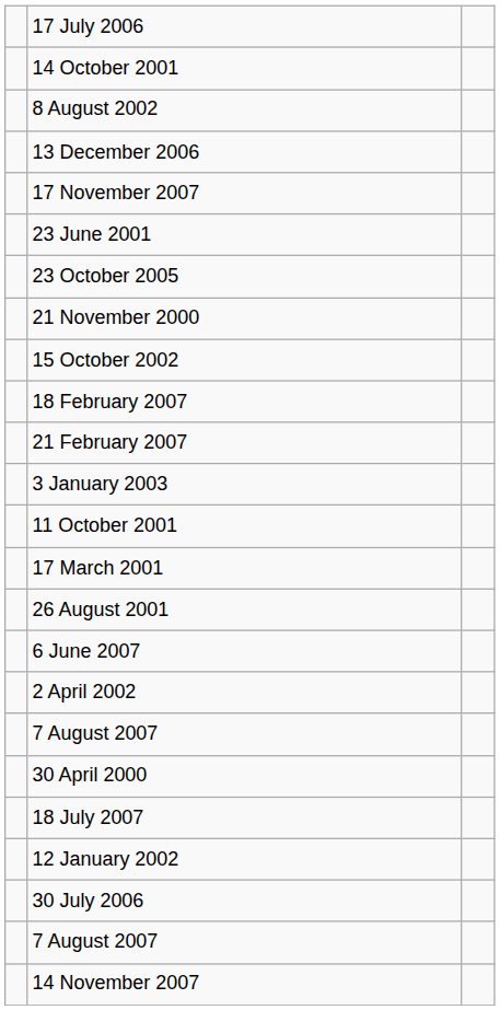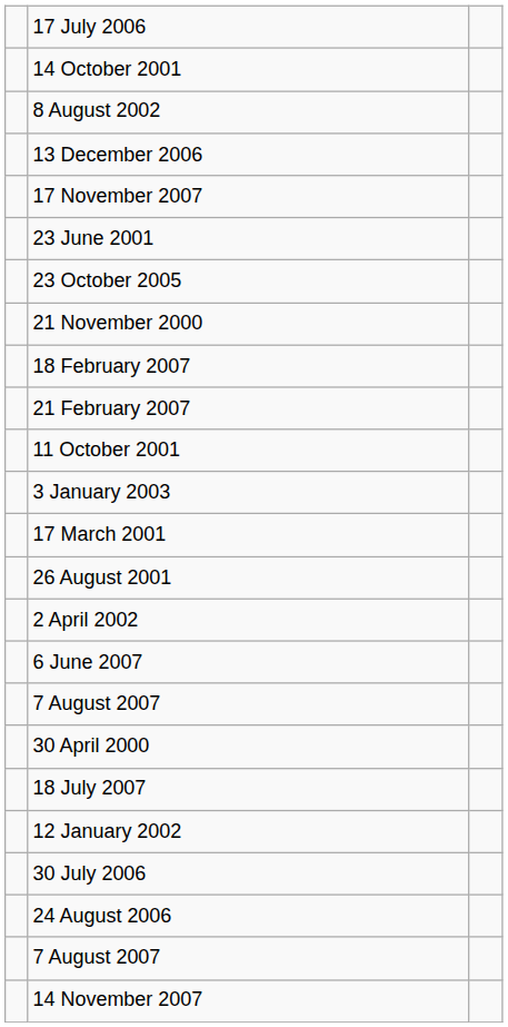 <table class="wikitable" style="font-size: 89%; float: left; width: 25em; margin-right: 1em; line-height: 1.65em !important; height: 675px;">
 <tr>
 <td></td>
 <td>17 July 2006</td>
 <td> </td>
 </tr>
 <tr>
 <td></td>
 <td>14 October 2001</td>
 <td> </td>
 </tr>
 <tr>
 <td></td>
 <td>8 August 2002</td>
 <td> </td>
 </tr>
 <tr>
 <td></td>
 <td>13 December 2006</td>
 <td> </td>
 </tr>
 <tr>
 <td></td>
 <td>17 November 2007</td>
 <td> </td>
 </tr>
 <tr>
 <td></td>
 <td>23 June 2001</td>
 <td> </td>
 </tr>
 <tr>
 <td></td>
 <td>23 October 2005</td>
 <td> </td>
 </tr>
 <tr>
 <td></td>
 <td>21 November 2000</td>
 <td> </td>
 </tr>
 <tr>
 <td></td>
-<td>15 October 2002</td>
-<td> </td>
-</tr>
-<tr>
-<td></td>
 <td>18 February 2007</td>
 <td> </td>
 </tr>
 <tr>
 <td></td>
 <td>21 February 2007</td>
 <td> </td>
 </tr>
 <tr>
 <td></td>
-<td>3 January 2003</td>
+<td>11 October 2001</td>
 <td> </td>
 </tr>
 <tr>
 <td></td>
-<td>11 October 2001</td>
+<td>3 January 2003</td>
 <td> </td>
 </tr>
 <tr>
 <td></td>
 <td>17 March 2001</td>
 <td> </td>
 </tr>
 <tr>
 <td></td>
 <td>26 August 2001</td>
 <td> </td>
 </tr>
 <tr>
 <td></td>
-<td>6 June 2007</td>
+<td>2 April 2002</td>
 <td> </td>
 </tr>
 <tr>
 <td></td>
-<td>2 April 2002</td>
+<td>6 June 2007</td>
 <td> </td>
 </tr>
 <tr>
 <td></td>
 <td>7 August 2007</td>
 <td> </td>
 </tr>
 <tr>
 <td></td>
 <td>30 April 2000</td>
 <td> </td>
 </tr>
 <tr>
 <td></td>
 <td>18 July 2007</td>
 <td> </td>
 </tr>
 <tr>
 <td></td>
 <td>12 January 2002</td>
 <td> </td>
 </tr>
 <tr>
 <td></td>
 <td>30 July 2006</td>
 <td> </td>
 </tr>
 <tr>
 <td></td>
+<td>24 August 2006</td>
+<td> </td>
+</tr>
+<tr>
+<td></td>
 <td>7 August 2007</td>
 <td> </td>
 </tr>
 <tr>
 <td></td>
 <td>14 November 2007</td>
 <td> </td>
 </tr>
 </table>
